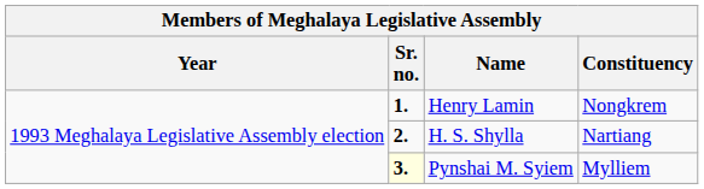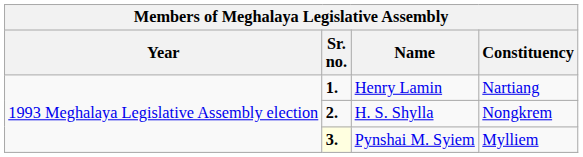 <table class="wikitable sortable">
 <tr>
 <th colspan="4">Members of Meghalaya Legislative Assembly</th>
 </tr>
 <tr>
 <th>Year</th>
 <th>Sr.<br>no.</th>
 <th>Name</th>
 <th>Constituency</th>
 </tr>
 <tr>
 <td rowspan="3"><a href='#'>1993 Meghalaya Legislative Assembly election</a></td>
 <td><strong>1.</strong></td>
 <td><a href='#'>Henry Lamin</a></td>
-<td><a href='#'>Nongkrem</a></td>
+<td><a href='#'>Nartiang</a></td>
 </tr>
 <tr>
 <td><strong>2.</strong></td>
 <td><a href='#'>H. S. Shylla</a></td>
-<td><a href='#'>Nartiang</a></td>
+<td><a href='#'>Nongkrem</a></td>
 </tr>
 <tr>
 <td style="background: lightyellow;"><strong>3.</strong></td>
 <td><a href='#'>Pynshai M. Syiem</a></td>
 <td><a href='#'>Mylliem</a></td>
 </tr>
 </table>
